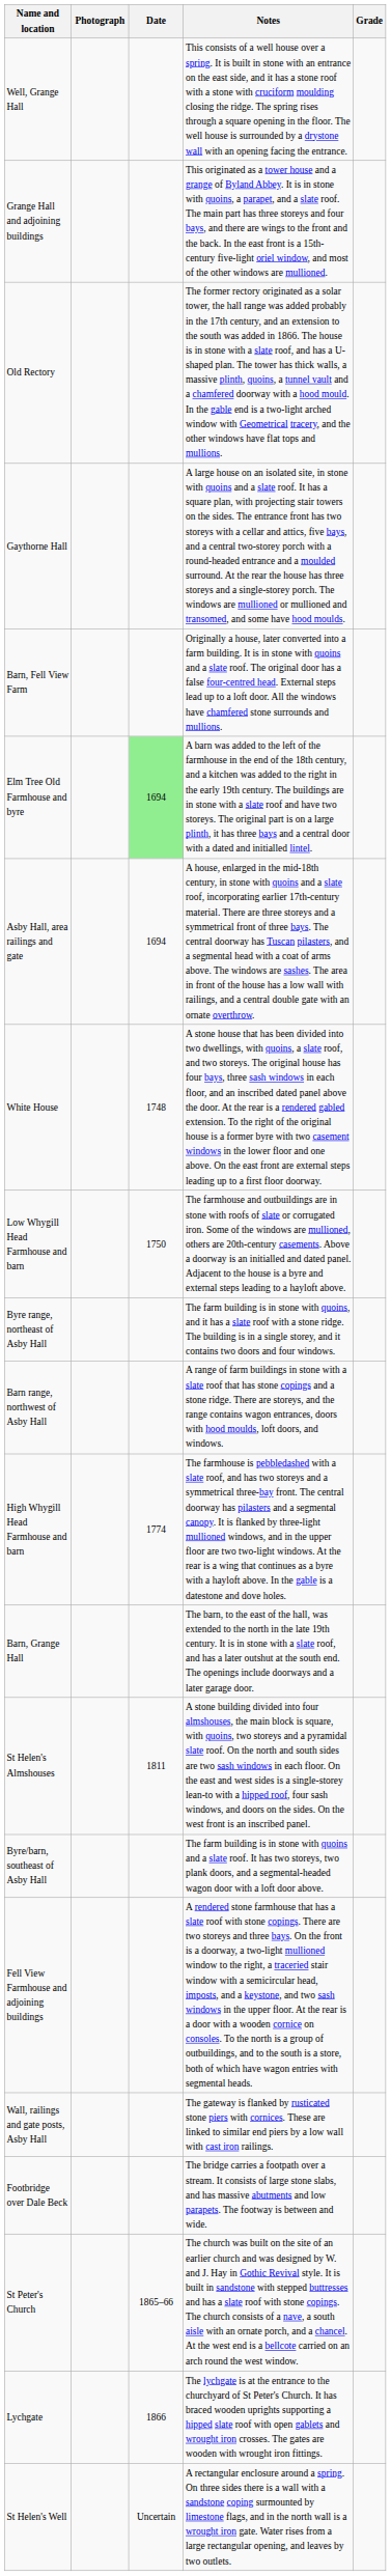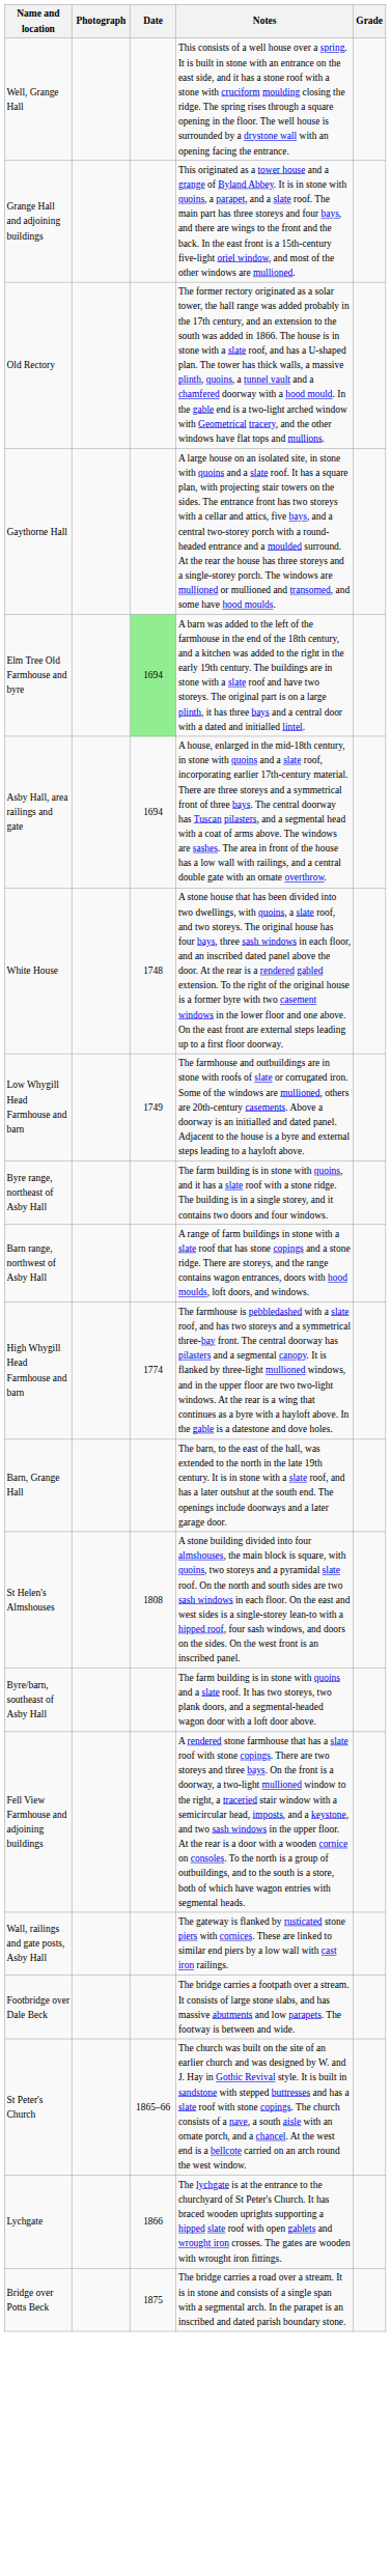 <table class="wikitable sortable plainrowheaders" style="width:100%; border:0; text-align:left; line-height:150%;">
 <tr>
 <th scope="col"  style="width:150px">Name and location</th>
 <th scope="col"  style="width:100px" class="unsortable">Photograph</th>
 <th scope="col"  style="width:120px">Date</th>
 <th scope="col"  style="width:650px" class="unsortable">Notes</th>
 <th scope="col"  style="width:50px">Grade</th>
 </tr>
 <tr>
 <td>Well, Grange Hall<br><small></small></td>
 <td></td>
 <td align="center"></td>
 <td>This consists of a well house over a <a href='#'>spring</a>. It is built in stone with an entrance on the east side, and it has a stone roof with a stone with <a href='#'>cruciform</a> <a href='#'>moulding</a> closing the ridge.  The spring rises through a square opening in the floor.  The well house is surrounded by a <a href='#'>drystone wall</a> with an opening facing the entrance.</td>
 <td align="center" ></td>
 </tr>
 <tr>
 <td>Grange Hall and adjoining buildings<br><small></small></td>
 <td></td>
 <td align="center"></td>
 <td>This originated as a <a href='#'>tower house</a> and a <a href='#'>grange</a> of <a href='#'>Byland Abbey</a>.  It is in stone with <a href='#'>quoins</a>, a <a href='#'>parapet</a>, and a <a href='#'>slate</a> roof.  The main part has three storeys and four <a href='#'>bays</a>, and there are wings to the front and the back.  In the east front is a 15th-century five-light <a href='#'>oriel window</a>, and most of the other windows are <a href='#'>mullioned</a>.</td>
 <td align="center" ></td>
 </tr>
 <tr>
 <td>Old Rectory<br><small></small></td>
 <td></td>
 <td align="center"></td>
 <td>The former rectory originated as a solar tower, the hall range was added probably in the 17th century, and an extension to the south was added in 1866.  The house is in stone with a <a href='#'>slate</a> roof, and has a U-shaped plan.  The tower has thick walls, a massive <a href='#'>plinth</a>, <a href='#'>quoins</a>, a <a href='#'>tunnel vault</a> and a <a href='#'>chamfered</a> doorway with a <a href='#'>hood mould</a>.  In the <a href='#'>gable</a> end is a two-light arched window with <a href='#'>Geometrical</a> <a href='#'>tracery</a>, and the other windows have flat tops and <a href='#'>mullions</a>.</td>
 <td align="center" ></td>
 </tr>
 <tr>
 <td>Gaythorne Hall<br><small></small></td>
 <td></td>
 <td align="center"></td>
 <td>A large house on an isolated site, in stone with <a href='#'>quoins</a> and a <a href='#'>slate</a> roof.  It has a square plan, with projecting stair towers on the sides.  The entrance front has two storeys with a cellar and attics, five <a href='#'>bays</a>, and a central two-storey porch with a round-headed entrance and a <a href='#'>moulded</a> surround.  At the rear the house has three storeys and a single-storey porch.  The windows are <a href='#'>mullioned</a> or mullioned and <a href='#'>transomed</a>, and some have <a href='#'>hood moulds</a>.</td>
 <td align="center" ></td>
 </tr>
 <tr>
-<td>Barn, Fell View Farm<br><small></small></td>
-<td></td>
-<td align="center"></td>
-<td>Originally a house, later converted into a farm building.  It is in stone with <a href='#'>quoins</a> and a <a href='#'>slate</a> roof.  The original door has a false <a href='#'>four-centred head</a>.  External steps lead up to a loft door.  All the windows have <a href='#'>chamfered</a> stone surrounds and <a href='#'>mullions</a>.</td>
-<td align="center" ></td>
-</tr>
-<tr>
 <td>Elm Tree Old Farmhouse and byre<br><small></small></td>
 <td></td>
 <td align="center" style="background: lightgreen;">1694</td>
 <td>A barn was added to the left of the farmhouse in the end of the 18th century, and a kitchen was added to the right in the early 19th century.  The buildings are in stone with a <a href='#'>slate</a> roof and have two storeys.  The original part is on a large <a href='#'>plinth</a>, it has three <a href='#'>bays</a> and a central door with a dated and initialled <a href='#'>lintel</a>.</td>
 <td align="center" ></td>
 </tr>
 <tr>
 <td>Asby Hall, area railings and gate<br><small></small></td>
 <td></td>
 <td align="center">1694</td>
 <td>A house, enlarged in the mid-18th century, in stone with <a href='#'>quoins</a> and a <a href='#'>slate</a> roof, incorporating earlier 17th-century material.  There are three storeys and a symmetrical front of three <a href='#'>bays</a>.  The central doorway has <a href='#'>Tuscan</a> <a href='#'>pilasters</a>, and a segmental head with a coat of arms above.  The windows are <a href='#'>sashes</a>.  The area in front of the house has a low wall with railings, and a central double gate with an ornate <a href='#'>overthrow</a>.</td>
 <td align="center" ></td>
 </tr>
 <tr>
 <td>White House<br><small></small></td>
 <td></td>
 <td align="center">1748</td>
 <td>A stone house that has been divided into two dwellings, with <a href='#'>quoins</a>, a <a href='#'>slate</a> roof, and two storeys.  The original house has four <a href='#'>bays</a>, three <a href='#'>sash windows</a> in each floor, and an inscribed dated panel above the door.  At the rear is a <a href='#'>rendered</a> <a href='#'>gabled</a> extension.  To the right of the original house is a former byre with two <a href='#'>casement windows</a> in the lower floor and one above.  On the east front are external steps leading up to a first floor doorway.</td>
 <td align="center" ></td>
 </tr>
 <tr>
 <td>Low Whygill Head Farmhouse and barn<br><small></small></td>
 <td></td>
-<td align="center">1750</td>
+<td align="center">1749</td>
 <td>The farmhouse and outbuildings are in stone with roofs of <a href='#'>slate</a> or corrugated iron.  Some of the windows are <a href='#'>mullioned</a>, others are 20th-century <a href='#'>casements</a>.  Above a doorway is an initialled and dated panel.  Adjacent to the house is a byre and external steps leading to a hayloft above.</td>
 <td align="center" ></td>
 </tr>
 <tr>
 <td>Byre range, northeast of Asby Hall<br><small></small></td>
 <td></td>
 <td align="center"></td>
 <td>The farm building is in stone with <a href='#'>quoins</a>, and it has a <a href='#'>slate</a> roof with a stone ridge.  The building is in a single storey, and it contains two doors and four windows.</td>
 <td align="center" ></td>
 </tr>
 <tr>
 <td>Barn range, northwest of Asby Hall<br><small></small></td>
 <td></td>
 <td align="center"></td>
 <td>A range of farm buildings in stone with a <a href='#'>slate</a> roof that has stone <a href='#'>copings</a> and a stone ridge.  There are  storeys, and the range contains wagon entrances, doors with <a href='#'>hood moulds</a>, loft doors, and windows.</td>
 <td align="center" ></td>
 </tr>
 <tr>
 <td>High Whygill Head Farmhouse and barn<br><small></small></td>
 <td></td>
 <td align="center">1774</td>
 <td>The farmhouse is <a href='#'>pebbledashed</a> with a <a href='#'>slate</a> roof, and has two storeys and a symmetrical three-<a href='#'>bay</a> front.  The central doorway has <a href='#'>pilasters</a> and a segmental <a href='#'>canopy</a>.  It is flanked by three-light <a href='#'>mullioned</a> windows, and in the upper floor are two two-light windows.  At the rear is a wing that continues as a byre with a hayloft above.  In the <a href='#'>gable</a> is a datestone and dove holes.</td>
 <td align="center" ></td>
 </tr>
 <tr>
 <td>Barn, Grange Hall<br><small></small></td>
 <td></td>
 <td align="center"></td>
 <td>The barn, to the east of the hall, was extended to the north in the late 19th century.  It is in stone with a <a href='#'>slate</a> roof, and has a later outshut at the south end.  The openings include doorways and a later garage door.</td>
 <td align="center" ></td>
 </tr>
 <tr>
 <td>St Helen's Almshouses<br><small></small></td>
 <td></td>
-<td align="center">1811</td>
+<td align="center">1808</td>
 <td>A stone building divided into four <a href='#'>almshouses</a>, the main block is square, with <a href='#'>quoins</a>, two storeys and a pyramidal <a href='#'>slate</a> roof.  On the north and south sides are two <a href='#'>sash windows</a> in each floor.  On the east and west sides is a single-storey lean-to with a <a href='#'>hipped roof</a>, four sash windows, and doors on the sides.  On the west front is an inscribed panel.</td>
 <td align="center" ></td>
 </tr>
 <tr>
 <td>Byre/barn, southeast of Asby Hall<br><small></small></td>
 <td></td>
 <td align="center"></td>
 <td>The farm building is in stone with <a href='#'>quoins</a> and a <a href='#'>slate</a> roof.  It has two storeys, two plank doors, and a segmental-headed wagon door with a loft door above.</td>
 <td align="center" ></td>
 </tr>
 <tr>
 <td>Fell View Farmhouse and adjoining buildings<br><small></small></td>
 <td></td>
 <td align="center"></td>
 <td>A <a href='#'>rendered</a> stone farmhouse that has a <a href='#'>slate</a> roof with stone <a href='#'>copings</a>.  There are two storeys and three <a href='#'>bays</a>.  On the front is a doorway, a two-light <a href='#'>mullioned</a> window to the right, a <a href='#'>traceried</a> stair window with a semicircular head, <a href='#'>imposts</a>, and a <a href='#'>keystone</a>, and two <a href='#'>sash windows</a> in the upper floor.  At the rear is a door with a wooden <a href='#'>cornice</a> on <a href='#'>consoles</a>.  To the north is a group of outbuildings, and to the south is a store, both of which have wagon entries with segmental heads.</td>
 <td align="center" ></td>
 </tr>
 <tr>
 <td>Wall, railings and gate posts,<br>Asby Hall<br><small></small></td>
 <td></td>
 <td align="center"></td>
 <td>The gateway is flanked by <a href='#'>rusticated</a> stone <a href='#'>piers</a> with <a href='#'>cornices</a>.  These are linked to similar end piers by a low wall with <a href='#'>cast iron</a> railings.</td>
 <td align="center" ></td>
 </tr>
 <tr>
 <td>Footbridge over Dale Beck<br><small></small></td>
 <td></td>
 <td align="center"></td>
 <td>The bridge carries a footpath over a stream.  It consists of large stone slabs, and has massive <a href='#'>abutments</a> and low <a href='#'>parapets</a>.  The footway is between  and  wide.</td>
 <td align="center" ></td>
 </tr>
 <tr>
 <td>St Peter's Church<br><small></small></td>
 <td></td>
 <td align="center">1865–66</td>
 <td>The church was built on the site of an earlier church and was designed by W. and J. Hay in <a href='#'>Gothic Revival</a> style.  It is built in <a href='#'>sandstone</a> with stepped <a href='#'>buttresses</a> and has a <a href='#'>slate</a> roof with stone <a href='#'>copings</a>.  The church consists of a <a href='#'>nave</a>, a south <a href='#'>aisle</a> with an ornate porch, and a <a href='#'>chancel</a>.  At the west end is a <a href='#'>bellcote</a> carried on an arch round the west window.</td>
 <td align="center" ></td>
 </tr>
 <tr>
 <td>Lychgate<br><small></small></td>
 <td></td>
 <td align="center">1866</td>
 <td>The <a href='#'>lychgate</a> is at the entrance to the churchyard of St Peter's Church.  It has braced wooden uprights supporting a <a href='#'>hipped</a> <a href='#'>slate</a> roof with open <a href='#'>gablets</a> and <a href='#'>wrought iron</a> crosses.  The gates are wooden with wrought iron fittings.</td>
 <td align="center" ></td>
 </tr>
 <tr>
-<td>St Helen's Well<br><small></small></td>
+<td>Bridge over Potts Beck<br><small></small></td>
 <td></td>
-<td align="center">Uncertain</td>
-<td>A rectangular enclosure around a <a href='#'>spring</a>.  On three sides there is a wall with a <a href='#'>sandstone</a> <a href='#'>coping</a> surmounted by <a href='#'>limestone</a> flags, and in the north wall is a <a href='#'>wrought iron</a> gate.  Water rises from a large rectangular opening, and leaves by two outlets.</td>
+<td align="center">1875</td>
+<td>The bridge carries a road over a stream.  It is in stone and consists of a single span with a segmental arch.  In the parapet is an inscribed and dated parish boundary stone.</td>
 <td align="center" ></td>
 </tr>
 <tr>
 </tr>
 </table>
